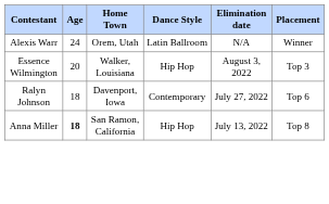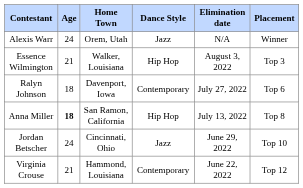 <table border="1" cellpadding="4" cellspacing="0" style="text-align:center; font-size:90%; border-collapse:collapse; width:75%;">
 <tr style="background:#C1D8FF;">
 <th style="width:12%;">Contestant</th>
 <th style="width:4%; text-align:center;">Age</th>
 <th style="width:15%;">Home Town</th>
 <th style="width:12%;">Dance Style</th>
 <th style="width:12%;">Elimination date</th>
 <th style="width:6%;">Placement</th>
 </tr>
 <tr>
 <td>Alexis Warr</td>
 <td>24</td>
 <td>Orem, Utah</td>
-<td>Latin Ballroom</td>
+<td>Jazz</td>
 <td>N/A</td>
 <td>Winner</td>
 </tr>
 <tr>
 <td>Essence Wilmington</td>
-<td>20</td>
+<td>21</td>
 <td>Walker, Louisiana</td>
 <td>Hip Hop</td>
 <td>August 3, 2022</td>
 <td>Top 3</td>
 </tr>
 <tr>
 <td>Ralyn Johnson</td>
 <td>18</td>
 <td>Davenport, Iowa</td>
 <td>Contemporary</td>
 <td>July 27, 2022</td>
 <td>Top 6</td>
 </tr>
 <tr>
 <td>Anna Miller</td>
 <td><strong>18</strong></td>
 <td>San Ramon, California</td>
 <td>Hip Hop</td>
 <td>July 13, 2022</td>
 <td>Top 8</td>
 </tr>
+<tr>
+<td>Jordan Betscher</td>
+<td>24</td>
+<td>Cincinnati, Ohio</td>
+<td>Jazz</td>
+<td>June 29, 2022</td>
+<td>Top 10</td>
+</tr>
+<tr>
+<td>Virginia Crouse</td>
+<td>21</td>
+<td>Hammond, Louisiana</td>
+<td>Contemporary</td>
+<td>June 22, 2022</td>
+<td>Top 12</td>
+</tr>
 </table>
